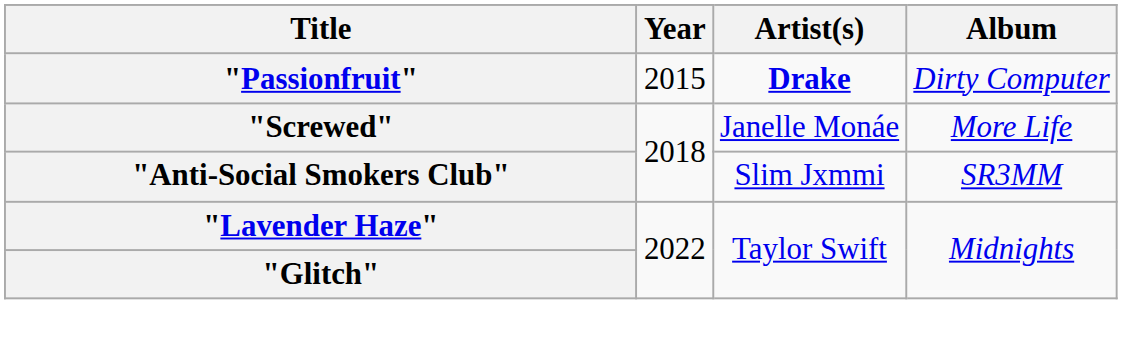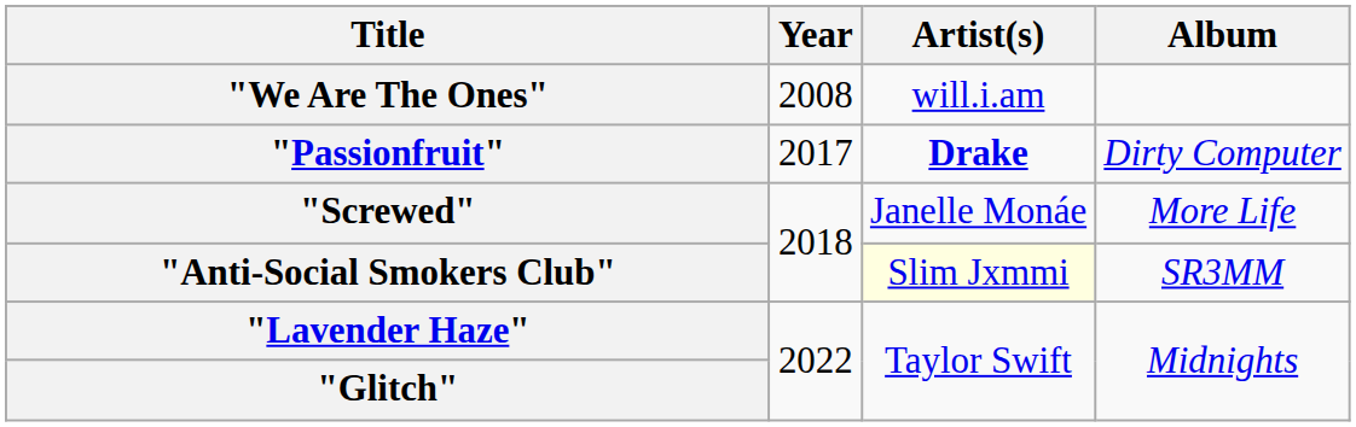 <table class="wikitable plainrowheaders" style="text-align:center;">
 <tr>
 <th scope="col" style="width:20em;">Title</th>
 <th scope="col" style="width:1em;">Year</th>
 <th scope="col">Artist(s)</th>
 <th scope="col">Album</th>
 </tr>
 <tr>
+<th scope="row">"We Are The Ones"</th>
+<td>2008</td>
+<td><a href='#'>will.i.am</a></td>
+<td></td>
+</tr>
+<tr>
 <th scope="row">"<a href='#'>Passionfruit</a>"</th>
-<td>2015</td>
+<td>2017</td>
 <td><strong><a href='#'>Drake</a></strong></td>
 <td><em><a href='#'>Dirty Computer</a></em></td>
 </tr>
 <tr>
 <th scope="row">"Screwed"</th>
 <td rowspan="2">2018</td>
 <td><a href='#'>Janelle Monáe</a></td>
 <td><em><a href='#'>More Life</a></em></td>
 </tr>
 <tr>
 <th scope="row">"Anti-Social Smokers Club"</th>
-<td><a href='#'>Slim Jxmmi</a></td>
+<td style="background: lightyellow;"><a href='#'>Slim Jxmmi</a></td>
 <td><em><a href='#'>SR3MM</a></em></td>
 </tr>
 <tr>
 <th scope="row">"<a href='#'>Lavender Haze</a>"</th>
 <td rowspan="2">2022</td>
 <td rowspan="2"><a href='#'>Taylor Swift</a></td>
 <td rowspan="2"><em><a href='#'>Midnights</a></em></td>
 </tr>
 <tr>
 <th scope="row">"Glitch"</th>
 </tr>
 </table>
